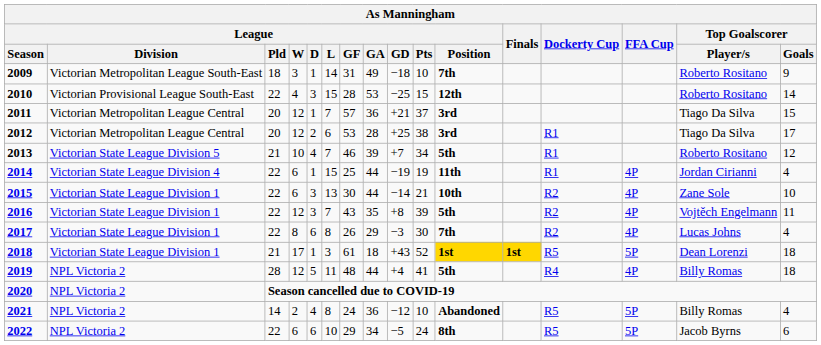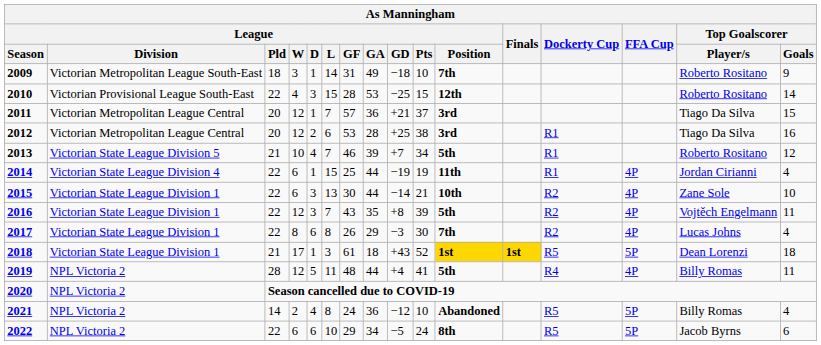 <table class="wikitable">
 <tr>
 <th colspan="16">As Manningham</th>
 </tr>
 <tr>
 <th colspan="11">League</th>
 <th rowspan="2">Finals</th>
 <th rowspan="2"><a href='#'>Dockerty Cup</a></th>
 <th rowspan="2"><a href='#'>FFA Cup</a></th>
 <th colspan="2">Top Goalscorer</th>
 </tr>
 <tr>
 <th>Season</th>
 <th>Division</th>
 <th>Pld</th>
 <th>W</th>
 <th>D</th>
 <th>L</th>
 <th>GF</th>
 <th>GA</th>
 <th>GD</th>
 <th>Pts</th>
 <th>Position</th>
 <th>Player/s</th>
 <th>Goals</th>
 </tr>
 <tr>
 <td><strong>2009</strong></td>
 <td>Victorian Metropolitan League South-East</td>
 <td>18</td>
 <td>3</td>
 <td>1</td>
 <td>14</td>
 <td>31</td>
 <td>49</td>
 <td>−18</td>
 <td>10</td>
 <td><strong>7th</strong></td>
 <td></td>
 <td></td>
 <td></td>
 <td><a href='#'>Roberto Rositano</a></td>
 <td>9</td>
 </tr>
 <tr>
 <td><strong>2010</strong></td>
 <td>Victorian Provisional League South-East</td>
 <td>22</td>
 <td>4</td>
 <td>3</td>
 <td>15</td>
 <td>28</td>
 <td>53</td>
 <td>−25</td>
 <td>15</td>
 <td><strong>12th</strong></td>
 <td></td>
 <td></td>
 <td></td>
 <td><a href='#'>Roberto Rositano</a></td>
 <td>14</td>
 </tr>
 <tr>
 <td><strong>2011</strong></td>
 <td>Victorian Metropolitan League Central</td>
 <td>20</td>
 <td>12</td>
 <td>1</td>
 <td>7</td>
 <td>57</td>
 <td>36</td>
 <td>+21</td>
 <td>37</td>
 <td><strong>3rd</strong></td>
 <td></td>
 <td></td>
 <td></td>
 <td>Tiago Da Silva</td>
 <td>15</td>
 </tr>
 <tr>
 <td><strong>2012</strong></td>
 <td>Victorian Metropolitan League Central</td>
 <td>20</td>
 <td>12</td>
 <td>2</td>
 <td>6</td>
 <td>53</td>
 <td>28</td>
 <td>+25</td>
 <td>38</td>
 <td><strong>3rd</strong></td>
 <td></td>
 <td><a href='#'>R1</a></td>
 <td></td>
 <td>Tiago Da Silva</td>
-<td>17</td>
+<td>16</td>
 </tr>
 <tr>
 <td><strong>2013</strong></td>
 <td><a href='#'>Victorian State League Division 5</a></td>
 <td>21</td>
 <td>10</td>
 <td>4</td>
 <td>7</td>
 <td>46</td>
 <td>39</td>
 <td>+7</td>
 <td>34</td>
 <td><strong>5th</strong></td>
 <td></td>
 <td><a href='#'>R1</a></td>
 <td></td>
 <td><a href='#'>Roberto Rositano</a></td>
 <td>12</td>
 </tr>
 <tr>
 <td><a href='#'><strong>2014</strong></a></td>
 <td><a href='#'>Victorian State League Division 4</a></td>
 <td>22</td>
 <td>6</td>
 <td>1</td>
 <td>15</td>
 <td>25</td>
 <td>44</td>
 <td>−19</td>
 <td>19</td>
 <td><strong>11th</strong></td>
 <td></td>
 <td><a href='#'>R1</a></td>
 <td><a href='#'>4P</a></td>
 <td><a href='#'>Jordan Cirianni</a></td>
 <td>4</td>
 </tr>
 <tr>
 <td><a href='#'><strong>2015</strong></a></td>
 <td><a href='#'>Victorian State League Division 1</a></td>
 <td>22</td>
 <td>6</td>
 <td>3</td>
 <td>13</td>
 <td>30</td>
 <td>44</td>
 <td>−14</td>
 <td>21</td>
 <td><strong>10th</strong></td>
 <td></td>
 <td><a href='#'>R2</a></td>
 <td><a href='#'>4P</a></td>
 <td><a href='#'>Zane Sole</a></td>
 <td>10</td>
 </tr>
 <tr>
 <td><a href='#'><strong>2016</strong></a></td>
 <td><a href='#'>Victorian State League Division 1</a></td>
 <td>22</td>
 <td>12</td>
 <td>3</td>
 <td>7</td>
 <td>43</td>
 <td>35</td>
 <td>+8</td>
 <td>39</td>
 <td><strong>5th</strong></td>
 <td></td>
 <td><a href='#'>R2</a></td>
 <td><a href='#'>4P</a></td>
 <td><a href='#'>Vojtěch Engelmann</a></td>
 <td>11</td>
 </tr>
 <tr>
 <td><a href='#'><strong>2017</strong></a></td>
 <td><a href='#'>Victorian State League Division 1</a></td>
 <td>22</td>
 <td>8</td>
 <td>6</td>
 <td>8</td>
 <td>26</td>
 <td>29</td>
 <td>−3</td>
 <td>30</td>
 <td><strong>7th</strong></td>
 <td></td>
 <td><a href='#'>R2</a></td>
 <td><a href='#'>4P</a></td>
 <td><a href='#'>Lucas Johns</a></td>
 <td>4</td>
 </tr>
 <tr>
 <td><a href='#'><strong>2018</strong></a></td>
 <td><a href='#'>Victorian State League Division 1</a></td>
 <td>21</td>
 <td>17</td>
 <td>1</td>
 <td>3</td>
 <td>61</td>
 <td>18</td>
 <td>+43</td>
 <td>52</td>
 <td bgcolor=gold><strong>1st</strong></td>
 <td bgcolor=gold><strong>1st</strong></td>
 <td><a href='#'>R5</a></td>
 <td><a href='#'>5P</a></td>
 <td><a href='#'>Dean Lorenzi</a></td>
 <td>18</td>
 </tr>
 <tr>
 <td><a href='#'><strong>2019</strong></a></td>
 <td><a href='#'>NPL Victoria 2</a></td>
 <td>28</td>
 <td>12</td>
 <td>5</td>
 <td>11</td>
 <td>48</td>
 <td>44</td>
 <td>+4</td>
 <td>41</td>
 <td><strong>5th</strong></td>
 <td></td>
 <td><a href='#'>R4</a></td>
 <td><a href='#'>4P</a></td>
 <td><a href='#'>Billy Romas</a></td>
-<td>18</td>
+<td>11</td>
 </tr>
 <tr>
 <td><a href='#'><strong>2020</strong></a></td>
 <td><a href='#'>NPL Victoria 2</a></td>
 <td colspan="14"><strong>Season cancelled due to COVID-19</strong></td>
 </tr>
 <tr>
 <td><a href='#'><strong>2021</strong></a></td>
 <td><a href='#'>NPL Victoria 2</a></td>
 <td>14</td>
 <td>2</td>
 <td>4</td>
 <td>8</td>
 <td>24</td>
 <td>36</td>
 <td>−12</td>
 <td>10</td>
 <td><strong>Abandoned</strong></td>
 <td></td>
 <td><a href='#'>R5</a></td>
 <td><a href='#'>5P</a></td>
 <td>Billy Romas</td>
 <td>4</td>
 </tr>
 <tr>
 <td><a href='#'><strong>2022</strong></a></td>
 <td><a href='#'>NPL Victoria 2</a></td>
 <td>22</td>
 <td>6</td>
 <td>6</td>
 <td>10</td>
 <td>29</td>
 <td>34</td>
 <td>−5</td>
 <td>24</td>
 <td><strong>8th</strong></td>
 <td></td>
 <td><a href='#'>R5</a></td>
 <td><a href='#'>5P</a></td>
 <td>Jacob Byrns</td>
 <td>6</td>
 </tr>
 </table>
